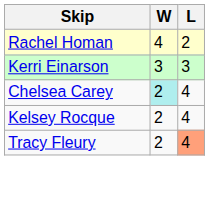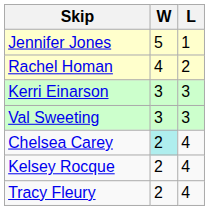 <table class= "wikitable">
 <tr>
 <th width=140>Skip</th>
 <th width=20>W</th>
 <th width=20>L</th>
+</tr>
+<tr bgcolor=#ffffcc>
+<td> <a href='#'>Jennifer Jones</a></td>
+<td>5</td>
+<td>1</td>
 </tr>
 <tr bgcolor=#ffffcc>
 <td> <a href='#'>Rachel Homan</a></td>
 <td>4</td>
 <td>2</td>
 </tr>
 <tr bgcolor=#ccffcc>
 <td> <a href='#'>Kerri Einarson</a></td>
+<td>3</td>
+<td>3</td>
+</tr>
+<tr bgcolor=#ccffcc>
+<td> <a href='#'>Val Sweeting</a></td>
 <td>3</td>
 <td>3</td>
 </tr>
 <tr>
 <td> <a href='#'>Chelsea Carey</a></td>
 <td style="background: paleturquoise;">2</td>
 <td>4</td>
 </tr>
 <tr>
 <td> <a href='#'>Kelsey Rocque</a></td>
 <td>2</td>
 <td>4</td>
 </tr>
 <tr>
 <td> <a href='#'>Tracy Fleury</a></td>
 <td>2</td>
-<td style="background: lightsalmon;">4</td>
+<td>4</td>
 </tr>
 </table>
